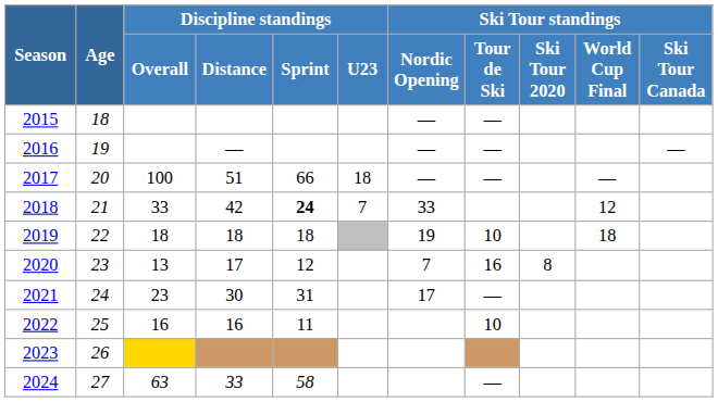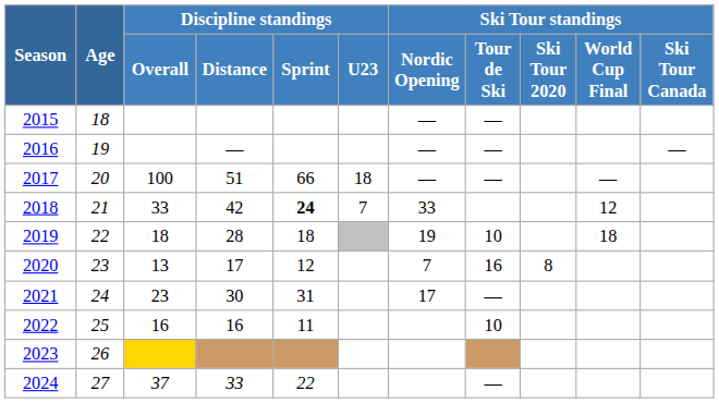 <table class="wikitable" style="font-size:95%; text-align:center; border:grey solid 1px; border-collapse:collapse; background:#ffffff;">
 <tr>
 <th style="background-color:#369; color:white; width:60px;" rowspan="2"> Season </th>
 <th style="background-color:#369; color:white; width:40px;" rowspan="2"> Age </th>
 <th style="background-color:#4180be; color:white;" colspan="4">Discipline standings</th>
 <th style="background-color:#4180be; color:white;" colspan="5">Ski Tour standings</th>
 </tr>
 <tr>
 <th style="background-color:#4180be; color:white; width:75px;">Overall</th>
 <th style="background-color:#4180be; color:white; width:75px;">Distance</th>
 <th style="background-color:#4180be; color:white; width:75px;">Sprint</th>
 <th style="background-color:#4180be; color:white; width:75px;">U23</th>
 <th style="background-color:#4180be; color:white; width:75px;">Nordic<br>Opening</th>
 <th style="background-color:#4180be; color:white; width:75px;">Tour de<br>Ski</th>
 <th style="background-color:#4180be; color:white; width:75px;">Ski Tour<br>2020</th>
 <th style="background-color:#4180be; color:white; width:75px;">World Cup<br>Final</th>
 <th style="background-color:#4180be; color:white; width:75px;">Ski Tour<br>Canada</th>
 </tr>
 <tr>
 <td><a href='#'>2015</a></td>
 <td><em>18</em></td>
 <td></td>
 <td></td>
 <td></td>
 <td></td>
 <td>—</td>
 <td>—</td>
 <td></td>
 <td></td>
 <td></td>
 </tr>
 <tr>
 <td><a href='#'>2016</a></td>
 <td><em>19</em></td>
 <td></td>
 <td>—</td>
 <td></td>
 <td></td>
 <td>—</td>
 <td>—</td>
 <td></td>
 <td></td>
 <td>—</td>
 </tr>
 <tr>
 <td><a href='#'>2017</a></td>
 <td><em>20</em></td>
 <td>100</td>
 <td>51</td>
 <td>66</td>
 <td>18</td>
 <td>—</td>
 <td>—</td>
 <td></td>
 <td>—</td>
 <td></td>
 </tr>
 <tr>
 <td><a href='#'>2018</a></td>
 <td><em>21</em></td>
 <td>33</td>
 <td>42</td>
 <td><strong>24</strong></td>
 <td>7</td>
 <td>33</td>
 <td></td>
 <td></td>
 <td>12</td>
 <td></td>
 </tr>
 <tr>
 <td><a href='#'>2019</a></td>
 <td><em>22</em></td>
 <td>18</td>
-<td>18</td>
+<td>28</td>
 <td>18</td>
 <td style="background:silver;"></td>
 <td>19</td>
 <td>10</td>
 <td></td>
 <td>18</td>
 <td></td>
 </tr>
 <tr>
 <td><a href='#'>2020</a></td>
 <td><em>23</em></td>
 <td>13</td>
 <td>17</td>
 <td>12</td>
 <td></td>
 <td>7</td>
 <td>16</td>
 <td>8</td>
 <td></td>
 <td></td>
 </tr>
 <tr>
 <td><a href='#'>2021</a></td>
 <td><em>24</em></td>
 <td>23</td>
 <td>30</td>
 <td>31</td>
 <td></td>
 <td>17</td>
 <td>—</td>
 <td></td>
 <td></td>
 <td></td>
 </tr>
 <tr>
 <td><a href='#'>2022</a></td>
 <td><em>25</em></td>
 <td>16</td>
 <td>16</td>
 <td>11</td>
 <td></td>
 <td></td>
 <td>10</td>
 <td></td>
 <td></td>
 <td></td>
 </tr>
 <tr>
 <td><a href='#'>2023</a></td>
 <td><em>26</em></td>
 <td style="background:gold;"></td>
 <td style="background:#c96;"></td>
 <td style="background:#c96;"></td>
 <td></td>
 <td></td>
 <td style="background:#c96;"></td>
 <td></td>
 <td></td>
 <td></td>
 </tr>
 <tr>
 <td><a href='#'>2024</a></td>
 <td><em>27</em></td>
-<td><em>63</em></td>
+<td><em>37</em></td>
 <td><em>33</em></td>
-<td><em>58</em></td>
+<td><em>22</em></td>
 <td></td>
 <td></td>
 <td>—</td>
 <td></td>
 <td></td>
 <td></td>
 </tr>
 </table>
